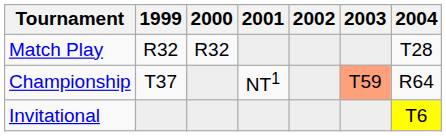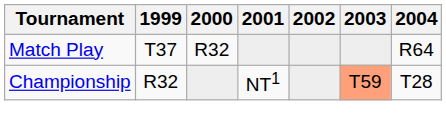 <table class="wikitable" style="text-align:center;">
 <tr>
 <th>Tournament</th>
 <th>1999</th>
 <th>2000</th>
 <th>2001</th>
 <th>2002</th>
 <th>2003</th>
 <th>2004</th>
 </tr>
 <tr>
 <td align="left"><a href='#'>Match Play</a></td>
-<td>R32</td>
+<td>T37</td>
 <td>R32</td>
 <td style="background:#eeeeee;"></td>
 <td style="background:#eeeeee;"></td>
 <td style="background:#eeeeee;"></td>
-<td>T28</td>
+<td>R64</td>
 </tr>
 <tr>
 <td align="left"><a href='#'>Championship</a></td>
-<td>T37</td>
+<td>R32</td>
 <td style="background:#eeeeee;"></td>
 <td>NT<sup>1</sup></td>
 <td style="background:#eeeeee;"></td>
 <td style="background: lightsalmon;">T59</td>
-<td>R64</td>
-</tr>
-<tr>
-<td align="left"><a href='#'>Invitational</a></td>
-<td style="background:#eeeeee;"></td>
-<td style="background:#eeeeee;"></td>
-<td style="background:#eeeeee;"></td>
-<td style="background:#eeeeee;"></td>
-<td style="background:#eeeeee;"></td>
-<td style="background:yellow;">T6</td>
+<td>T28</td>
 </tr>
 </table>
